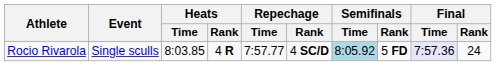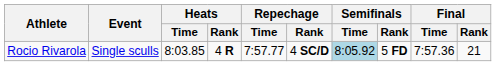 <table class="wikitable" style="font-size:90%;">
 <tr>
 <th rowspan="2">Athlete</th>
 <th rowspan="2">Event</th>
 <th colspan="2">Heats</th>
 <th colspan="2">Repechage</th>
 <th colspan="2">Semifinals</th>
 <th colspan="2">Final</th>
 </tr>
 <tr style="font-size:95%">
 <th>Time</th>
 <th>Rank</th>
 <th>Time</th>
 <th>Rank</th>
 <th>Time</th>
 <th>Rank</th>
 <th>Time</th>
 <th>Rank</th>
 </tr>
 <tr align=center>
 <td align=left><a href='#'>Rocio Rivarola</a></td>
 <td align=left><a href='#'>Single sculls</a></td>
 <td>8:03.85</td>
 <td>4 <strong>R</strong></td>
 <td>7:57.77</td>
 <td>4 <strong>SC/D</strong></td>
 <td style="background: lightblue;">8:05.92</td>
 <td>5 <strong>FD</strong></td>
-<td style="background: lavender;">7:57.36</td>
-<td>24</td>
+<td>7:57.36</td>
+<td>21</td>
 </tr>
 </table>
